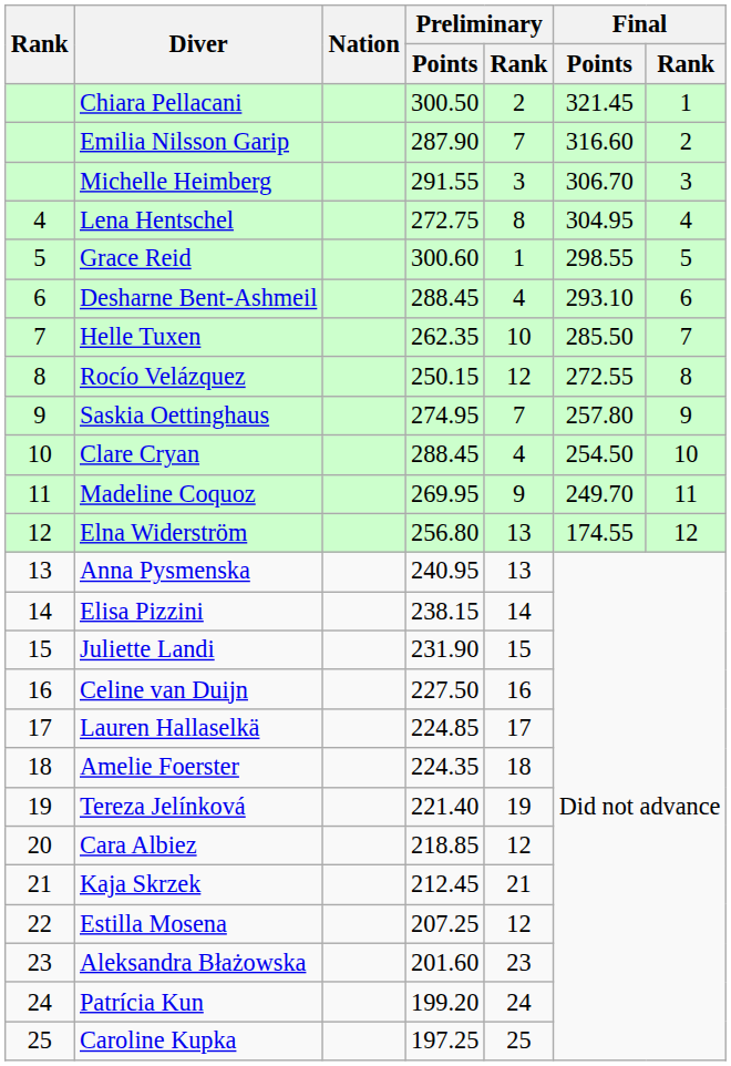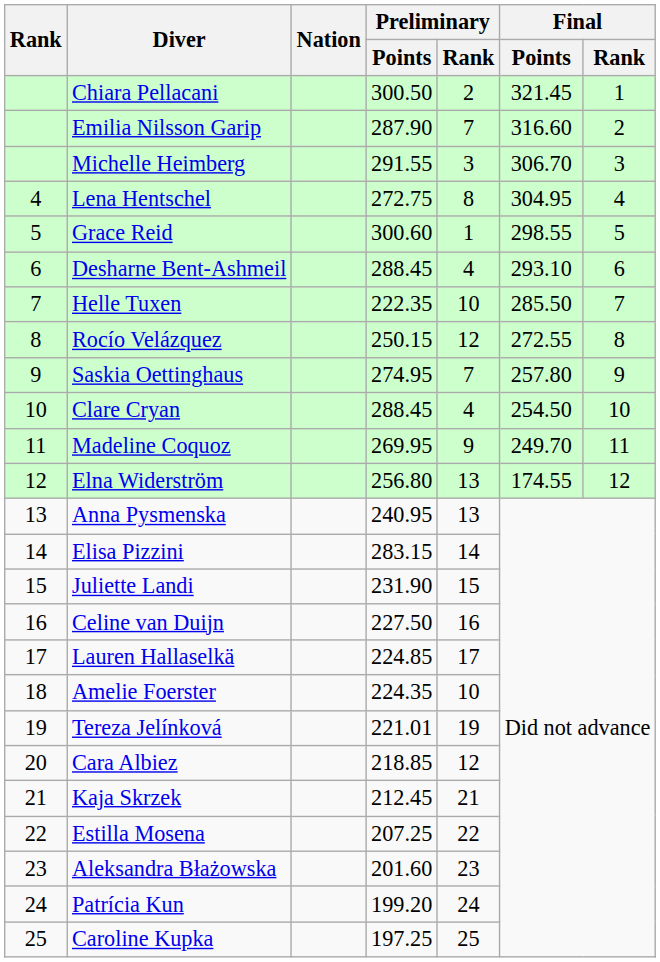 <table class="wikitable sortable" style="text-align:center">
 <tr>
 <th rowspan=2>Rank</th>
 <th rowspan=2>Diver</th>
 <th rowspan=2>Nation</th>
 <th colspan=2>Preliminary</th>
 <th colspan=2>Final</th>
 </tr>
 <tr>
 <th>Points</th>
 <th>Rank</th>
 <th>Points</th>
 <th>Rank</th>
 </tr>
 <tr bgcolor=ccffcc>
 <td></td>
 <td align=left><a href='#'>Chiara Pellacani</a></td>
 <td align=left></td>
 <td>300.50</td>
 <td>2</td>
 <td>321.45</td>
 <td>1</td>
 </tr>
 <tr bgcolor=ccffcc>
 <td></td>
 <td align=left><a href='#'>Emilia Nilsson Garip</a></td>
 <td align=left></td>
 <td>287.90</td>
 <td>7</td>
 <td>316.60</td>
 <td>2</td>
 </tr>
 <tr bgcolor=ccffcc>
 <td></td>
 <td align=left><a href='#'>Michelle Heimberg</a></td>
 <td align=left></td>
 <td>291.55</td>
 <td>3</td>
 <td>306.70</td>
 <td>3</td>
 </tr>
 <tr bgcolor=ccffcc>
 <td>4</td>
 <td align=left><a href='#'>Lena Hentschel</a></td>
 <td align=left></td>
 <td>272.75</td>
 <td>8</td>
 <td>304.95</td>
 <td>4</td>
 </tr>
 <tr bgcolor=ccffcc>
 <td>5</td>
 <td align=left><a href='#'>Grace Reid</a></td>
 <td align=left></td>
 <td>300.60</td>
 <td>1</td>
 <td>298.55</td>
 <td>5</td>
 </tr>
 <tr bgcolor=ccffcc>
 <td>6</td>
 <td align=left><a href='#'>Desharne Bent-Ashmeil</a></td>
 <td align=left></td>
 <td>288.45</td>
 <td>4</td>
 <td>293.10</td>
 <td>6</td>
 </tr>
 <tr bgcolor=ccffcc>
 <td>7</td>
 <td align=left><a href='#'>Helle Tuxen</a></td>
 <td align=left></td>
-<td>262.35</td>
+<td>222.35</td>
 <td>10</td>
 <td>285.50</td>
 <td>7</td>
 </tr>
 <tr bgcolor=ccffcc>
 <td>8</td>
 <td align=left><a href='#'>Rocío Velázquez</a></td>
 <td align=left></td>
 <td>250.15</td>
 <td>12</td>
 <td>272.55</td>
 <td>8</td>
 </tr>
 <tr bgcolor=ccffcc>
 <td>9</td>
 <td align=left><a href='#'>Saskia Oettinghaus</a></td>
 <td align=left></td>
 <td>274.95</td>
 <td>7</td>
 <td>257.80</td>
 <td>9</td>
 </tr>
 <tr bgcolor=ccffcc>
 <td>10</td>
 <td align=left><a href='#'>Clare Cryan</a></td>
 <td align=left></td>
 <td>288.45</td>
 <td>4</td>
 <td>254.50</td>
 <td>10</td>
 </tr>
 <tr bgcolor=ccffcc>
 <td>11</td>
 <td align=left><a href='#'>Madeline Coquoz</a></td>
 <td align=left></td>
 <td>269.95</td>
 <td>9</td>
 <td>249.70</td>
 <td>11</td>
 </tr>
 <tr bgcolor=ccffcc>
 <td>12</td>
 <td align=left><a href='#'>Elna Widerström</a></td>
 <td align=left></td>
 <td>256.80</td>
 <td>13</td>
 <td>174.55</td>
 <td>12</td>
 </tr>
 <tr>
 <td>13</td>
 <td align=left><a href='#'>Anna Pysmenska</a></td>
 <td align=left></td>
 <td>240.95</td>
 <td>13</td>
 <td colspan=2 rowspan=13>Did not advance</td>
 </tr>
 <tr>
 <td>14</td>
 <td align=left><a href='#'>Elisa Pizzini</a></td>
 <td align=left></td>
-<td>238.15</td>
+<td>283.15</td>
 <td>14</td>
 </tr>
 <tr>
 <td>15</td>
 <td align=left><a href='#'>Juliette Landi</a></td>
 <td align=left></td>
 <td>231.90</td>
 <td>15</td>
 </tr>
 <tr>
 <td>16</td>
 <td align=left><a href='#'>Celine van Duijn</a></td>
 <td align=left></td>
 <td>227.50</td>
 <td>16</td>
 </tr>
 <tr>
 <td>17</td>
 <td align=left><a href='#'>Lauren Hallaselkä</a></td>
 <td align=left></td>
 <td>224.85</td>
 <td>17</td>
 </tr>
 <tr>
 <td>18</td>
 <td align=left><a href='#'>Amelie Foerster</a></td>
 <td align=left></td>
 <td>224.35</td>
-<td>18</td>
+<td>10</td>
 </tr>
 <tr>
 <td>19</td>
 <td align=left><a href='#'>Tereza Jelínková</a></td>
 <td align=left></td>
-<td>221.40</td>
+<td>221.01</td>
 <td>19</td>
 </tr>
 <tr>
 <td>20</td>
 <td align=left><a href='#'>Cara Albiez</a></td>
 <td align=left></td>
 <td>218.85</td>
 <td>12</td>
 </tr>
 <tr>
 <td>21</td>
 <td align=left><a href='#'>Kaja Skrzek</a></td>
 <td align=left></td>
 <td>212.45</td>
 <td>21</td>
 </tr>
 <tr>
 <td>22</td>
 <td align=left><a href='#'>Estilla Mosena</a></td>
 <td align=left></td>
 <td>207.25</td>
-<td>12</td>
+<td>22</td>
 </tr>
 <tr>
 <td>23</td>
 <td align=left><a href='#'>Aleksandra Błażowska</a></td>
 <td align=left></td>
 <td>201.60</td>
 <td>23</td>
 </tr>
 <tr>
 <td>24</td>
 <td align=left><a href='#'>Patrícia Kun</a></td>
 <td align=left></td>
 <td>199.20</td>
 <td>24</td>
 </tr>
 <tr>
 <td>25</td>
 <td align=left><a href='#'>Caroline Kupka</a></td>
 <td align=left></td>
 <td>197.25</td>
 <td>25</td>
 </tr>
 </table>
